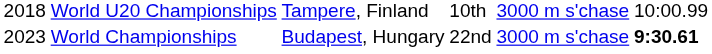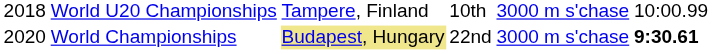 <table>
 <tr>
 <td>2018</td>
 <td><a href='#'>World U20 Championships</a></td>
 <td><a href='#'>Tampere</a>, Finland</td>
 <td>10th</td>
 <td><a href='#'>3000 m s'chase</a></td>
 <td>10:00.99</td>
 </tr>
 <tr>
-<td>2023</td>
+<td>2020</td>
 <td><a href='#'>World Championships</a></td>
-<td><a href='#'>Budapest</a>, Hungary</td>
+<td style="background: khaki;"><a href='#'>Budapest</a>, Hungary</td>
 <td>22nd</td>
 <td><a href='#'>3000 m s'chase</a></td>
 <td><strong>9:30.61</strong></td>
 <td></td>
 </tr>
 </table>
